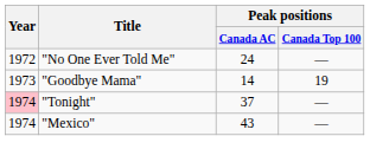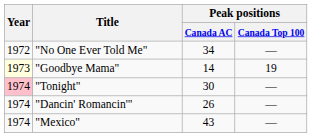 <table class="wikitable">
 <tr>
 <th width="20" rowspan="2">Year</th>
 <th width="200" rowspan="2">Title</th>
 <th colspan="2"><strong>Peak positions</strong></th>
 </tr>
 <tr>
 <th><small><a href='#'>Canada AC</a><br></small></th>
 <th><small><a href='#'>Canada Top 100</a><br></small></th>
 </tr>
 <tr>
 <td rowspan="1">1972</td>
 <td align="left">"No One Ever Told Me"</td>
-<td align="center" valign="top">24</td>
+<td align="center" valign="top">34</td>
 <td align="center" valign="top">—</td>
 </tr>
 <tr>
-<td rowspan="1">1973</td>
+<td rowspan="1" style="background: lightyellow;">1973</td>
 <td align="left">"Goodbye Mama"</td>
 <td align="center" valign="top">14</td>
 <td align="center" valign="top">19</td>
 </tr>
 <tr>
 <td rowspan="1" style="background: pink;">1974</td>
 <td align="left">"Tonight"</td>
-<td align="center" valign="top">37</td>
+<td align="center" valign="top">30</td>
+<td align="center" valign="top">—</td>
+</tr>
+<tr>
+<td rowspan="1">1974</td>
+<td align="left">"Dancin' Romancin'"</td>
+<td align="center" valign="top">26</td>
 <td align="center" valign="top">—</td>
 </tr>
 <tr>
 <td rowspan="2">1974</td>
 <td align="left">"Mexico"</td>
 <td align="center" valign="top">43</td>
 <td align="center" valign="top">—</td>
 </tr>
 </table>
